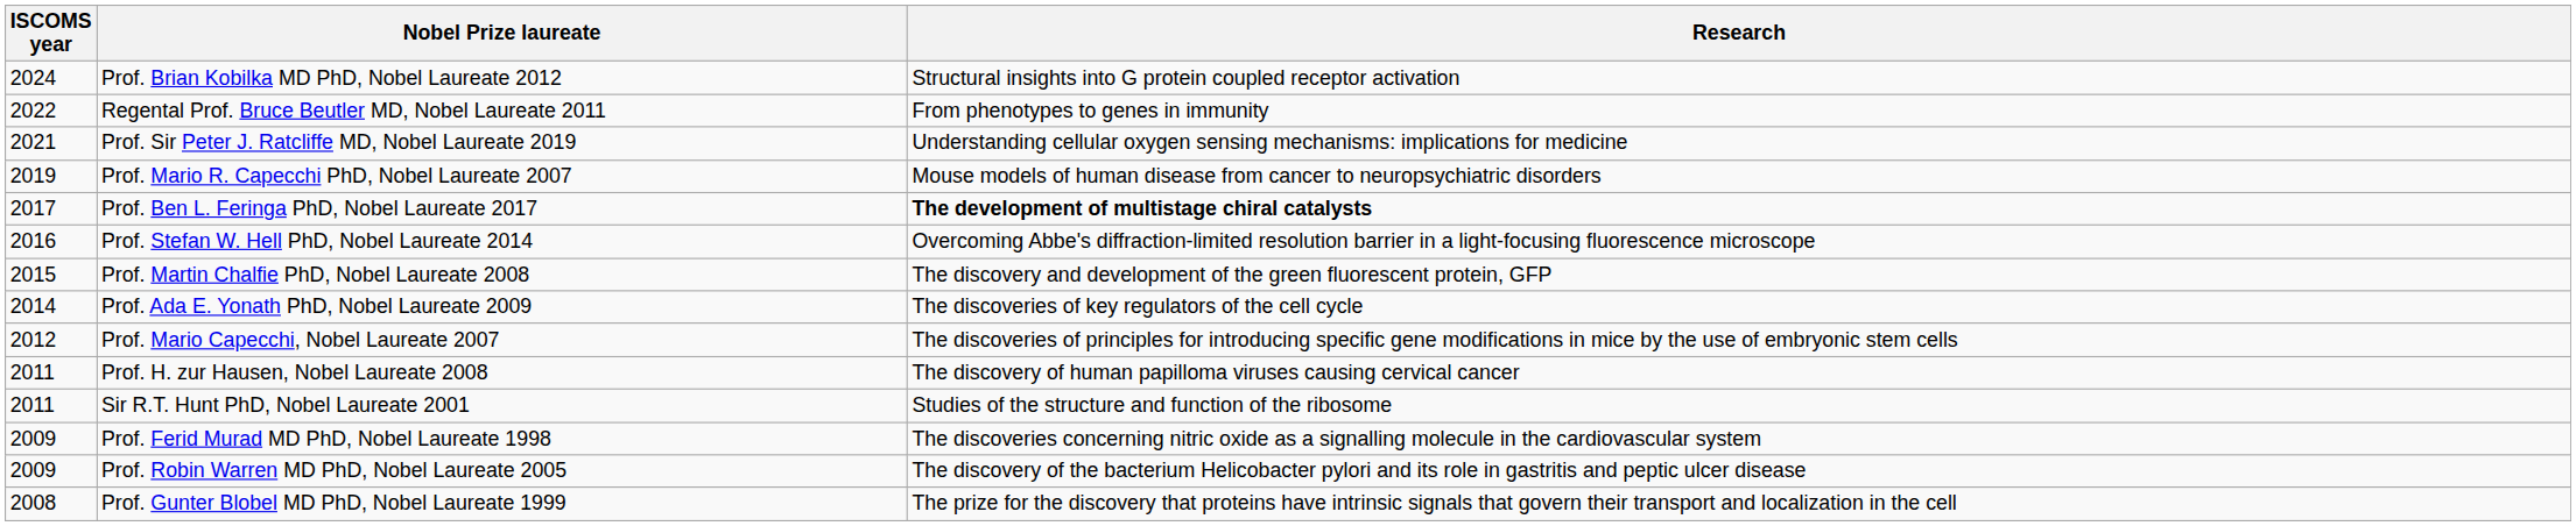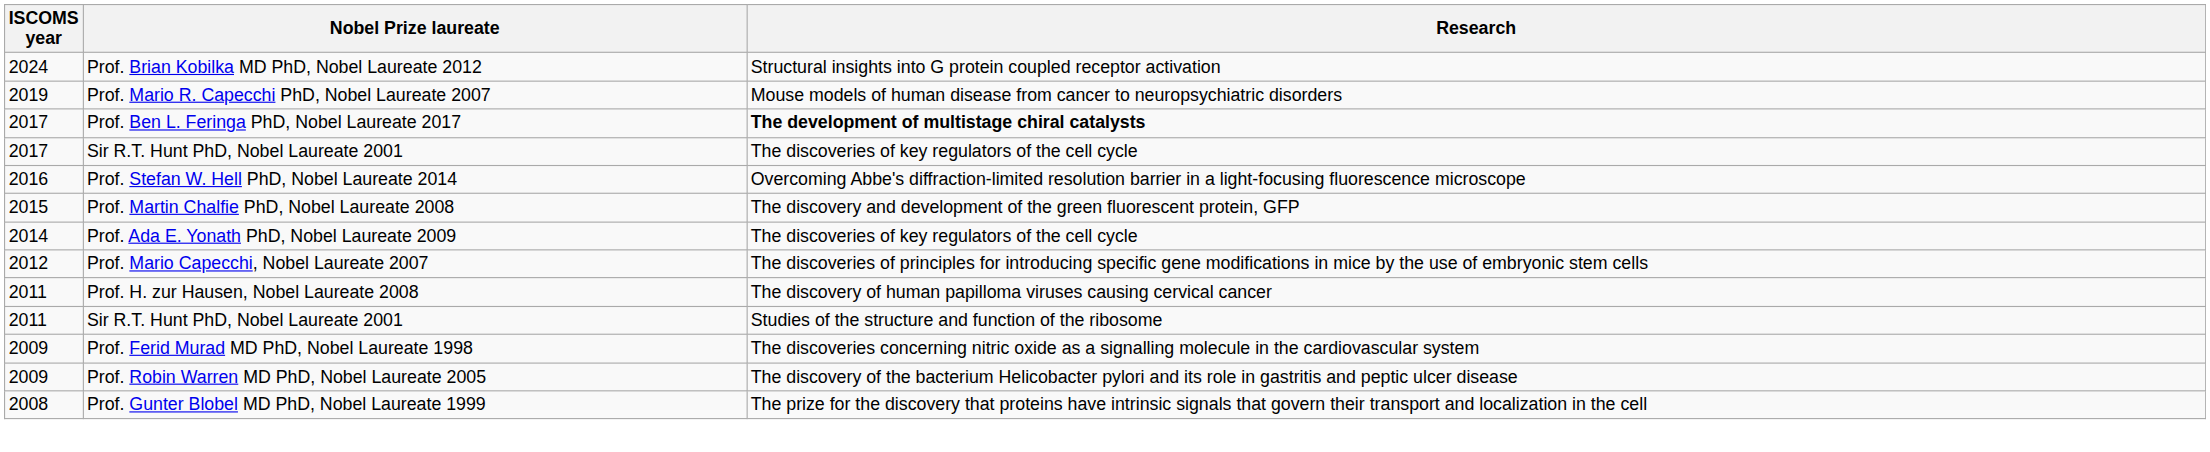 <table class="wikitable" width="100%">
 <tr>
 <th style="width:1%;">ISCOMS year</th>
 <th>Nobel Prize laureate</th>
 <th>Research</th>
 </tr>
 <tr>
 <td>2024</td>
 <td>Prof. <a href='#'>Brian Kobilka</a> MD PhD, Nobel Laureate 2012</td>
 <td>Structural insights into G protein coupled receptor activation</td>
 </tr>
 <tr>
-<td>2022</td>
-<td>Regental Prof. <a href='#'>Bruce Beutler</a> MD, Nobel Laureate 2011</td>
-<td>From phenotypes to genes in immunity</td>
-</tr>
-<tr>
-<td>2021</td>
-<td>Prof. Sir <a href='#'>Peter J. Ratcliffe</a> MD, Nobel Laureate 2019</td>
-<td>Understanding cellular oxygen sensing mechanisms: implications for medicine</td>
-</tr>
-<tr>
 <td>2019</td>
 <td>Prof. <a href='#'>Mario R. Capecchi</a> PhD, Nobel Laureate 2007</td>
 <td>Mouse models of human disease from cancer to neuropsychiatric disorders</td>
 </tr>
 <tr>
 <td>2017</td>
 <td>Prof. <a href='#'>Ben L. Feringa</a> PhD, Nobel Laureate 2017</td>
 <td><strong>The development of multistage chiral catalysts</strong></td>
+</tr>
+<tr>
+<td>2017</td>
+<td>Sir R.T. Hunt PhD, Nobel Laureate 2001</td>
+<td>The discoveries of key regulators of the cell cycle</td>
 </tr>
 <tr>
 <td>2016</td>
 <td>Prof. <a href='#'>Stefan W. Hell</a> PhD, Nobel Laureate 2014</td>
 <td>Overcoming Abbe's diffraction-limited resolution barrier in a light-focusing fluorescence microscope</td>
 </tr>
 <tr>
 <td>2015</td>
 <td>Prof. <a href='#'>Martin Chalfie</a> PhD, Nobel Laureate 2008</td>
 <td>The discovery and development of the green fluorescent protein, GFP</td>
 </tr>
 <tr>
 <td>2014</td>
 <td>Prof. <a href='#'>Ada E. Yonath</a> PhD, Nobel Laureate 2009</td>
 <td>The discoveries of key regulators of the cell cycle</td>
 </tr>
 <tr>
 <td>2012</td>
 <td>Prof. <a href='#'>Mario Capecchi</a>, Nobel Laureate 2007</td>
 <td>The discoveries of principles for introducing specific gene modifications in mice by the use of embryonic stem cells</td>
 </tr>
 <tr>
 <td>2011</td>
 <td>Prof. H. zur Hausen, Nobel Laureate 2008</td>
 <td>The discovery of human papilloma viruses causing cervical cancer</td>
 </tr>
 <tr>
 <td>2011</td>
 <td>Sir R.T. Hunt PhD, Nobel Laureate 2001</td>
 <td>Studies of the structure and function of the ribosome</td>
 </tr>
 <tr>
 <td>2009</td>
 <td>Prof. <a href='#'>Ferid Murad</a> MD PhD, Nobel Laureate 1998</td>
 <td>The discoveries concerning nitric oxide as a signalling molecule in the cardiovascular system</td>
 </tr>
 <tr>
 <td>2009</td>
 <td>Prof. <a href='#'>Robin Warren</a> MD PhD, Nobel Laureate 2005</td>
 <td>The discovery of the bacterium Helicobacter pylori and its role in gastritis and peptic ulcer disease</td>
 </tr>
 <tr>
 <td>2008</td>
 <td>Prof. <a href='#'>Gunter Blobel</a> MD PhD, Nobel Laureate 1999</td>
 <td>The prize for the discovery that proteins have intrinsic signals that govern their transport and localization in the cell</td>
 </tr>
 </table>
